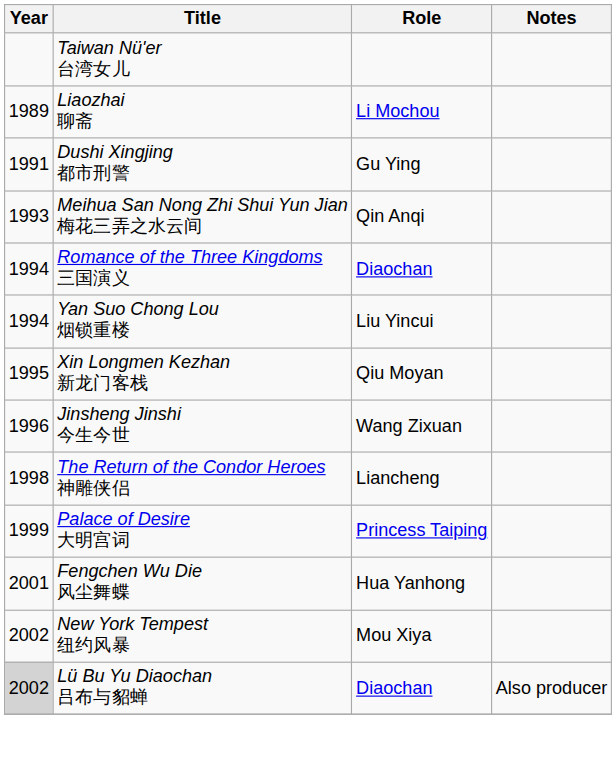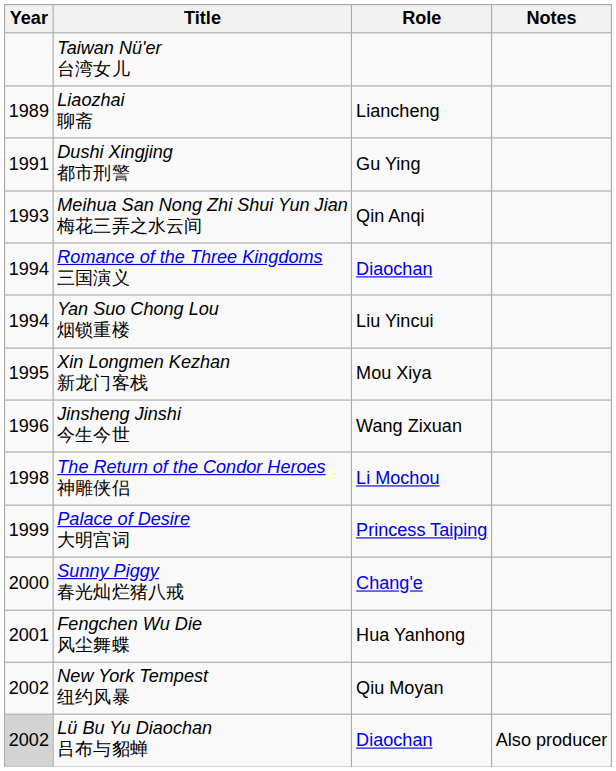 <table class="wikitable sortable">
 <tr>
 <th>Year</th>
 <th>Title</th>
 <th>Role</th>
 <th class="unsortable">Notes</th>
 </tr>
 <tr>
 <td></td>
 <td><em>Taiwan Nü'er</em><br>台湾女儿</td>
 <td></td>
 <td></td>
 </tr>
 <tr>
 <td>1989</td>
 <td><em>Liaozhai</em><br>聊斋</td>
-<td><a href='#'>Li Mochou</a></td>
+<td>Liancheng</td>
 <td></td>
 </tr>
 <tr>
 <td>1991</td>
 <td><em>Dushi Xingjing</em><br>都市刑警</td>
 <td>Gu Ying</td>
 <td></td>
 </tr>
 <tr>
 <td>1993</td>
 <td><em>Meihua San Nong Zhi Shui Yun Jian</em><br>梅花三弄之水云间</td>
 <td>Qin Anqi</td>
 <td></td>
 </tr>
 <tr>
 <td>1994</td>
 <td><em><a href='#'>Romance of the Three Kingdoms</a></em><br>三国演义</td>
 <td><a href='#'>Diaochan</a></td>
 <td></td>
 </tr>
 <tr>
 <td>1994</td>
 <td><em>Yan Suo Chong Lou</em><br>烟锁重楼</td>
 <td>Liu Yincui</td>
 <td></td>
 </tr>
 <tr>
 <td>1995</td>
 <td><em>Xin Longmen Kezhan</em><br>新龙门客栈</td>
-<td>Qiu Moyan</td>
+<td>Mou Xiya</td>
 <td></td>
 </tr>
 <tr>
 <td>1996</td>
 <td><em>Jinsheng Jinshi</em><br>今生今世</td>
 <td>Wang Zixuan</td>
 <td></td>
 </tr>
 <tr>
 <td>1998</td>
 <td><em><a href='#'>The Return of the Condor Heroes</a></em><br>神雕侠侣</td>
-<td>Liancheng</td>
+<td><a href='#'>Li Mochou</a></td>
 <td></td>
 </tr>
 <tr>
 <td>1999</td>
 <td><em><a href='#'>Palace of Desire</a></em><br>大明宫词</td>
 <td><a href='#'>Princess Taiping</a></td>
+<td></td>
+</tr>
+<tr>
+<td>2000</td>
+<td><em><a href='#'>Sunny Piggy</a></em><br>春光灿烂猪八戒</td>
+<td><a href='#'>Chang'e</a></td>
 <td></td>
 </tr>
 <tr>
 <td>2001</td>
 <td><em>Fengchen Wu Die</em><br>风尘舞蝶</td>
 <td>Hua Yanhong</td>
 <td></td>
 </tr>
 <tr>
 <td>2002</td>
 <td><em>New York Tempest</em><br>纽约风暴</td>
-<td>Mou Xiya</td>
+<td>Qiu Moyan</td>
 <td></td>
 </tr>
 <tr>
 <td style="background: lightgrey;">2002</td>
 <td><em>Lü Bu Yu Diaochan</em><br>吕布与貂蝉</td>
 <td><a href='#'>Diaochan</a></td>
 <td>Also producer</td>
 </tr>
 <tr>
 </tr>
 </table>
